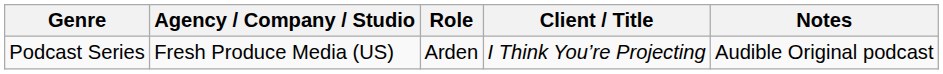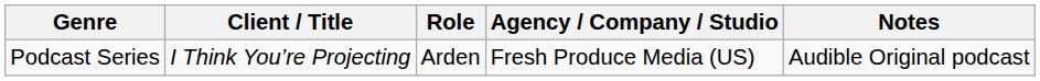 <table class="wikitable">
 <tr>
 <th>Genre</th>
+<th>Client / Title</th>
+<th>Role</th>
 <th>Agency / Company / Studio</th>
-<th>Role</th>
-<th>Client / Title</th>
 <th>Notes</th>
 </tr>
 <tr>
 <td>Podcast Series</td>
+<td><em>I Think You’re Projecting</em></td>
+<td>Arden</td>
 <td>Fresh Produce Media (US)</td>
-<td>Arden</td>
-<td><em>I Think You’re Projecting</em></td>
 <td>Audible Original podcast</td>
 </tr>
 </table>
